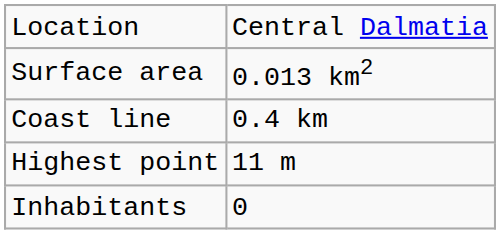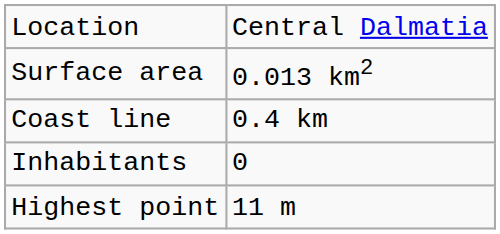 <table class="wikitable">
 <tr>
 <td>Location</td>
 <td>Central <a href='#'>Dalmatia</a></td>
 </tr>
 <tr>
 <td>Surface area</td>
 <td>0.013 km<sup>2</sup></td>
 </tr>
 <tr>
 <td>Coast line</td>
 <td>0.4 km</td>
 </tr>
 <tr>
+<td>Inhabitants</td>
+<td>0</td>
+</tr>
+<tr>
 <td>Highest point</td>
 <td>11 m</td>
 </tr>
-<tr>
-<td>Inhabitants</td>
-<td>0</td>
-</tr>
 </table>
